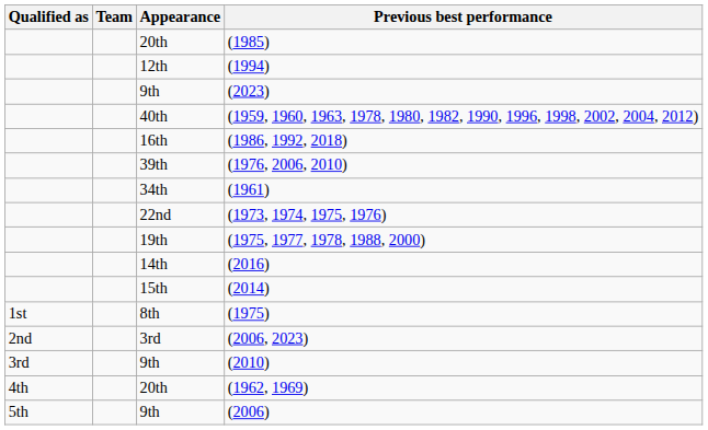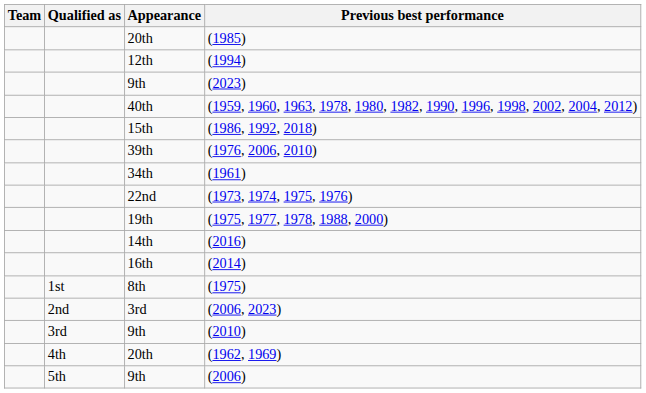 <table class="wikitable sortable">
 <tr>
+<th>Team</th>
 <th>Qualified as</th>
-<th>Team</th>
 <th data-sort-type="number">Appearance</th>
 <th>Previous best performance</th>
 </tr>
 <tr>
 <td></td>
 <td></td>
 <td>20th</td>
 <td> (<a href='#'>1985</a>)</td>
 </tr>
 <tr>
 <td></td>
 <td></td>
 <td>12th</td>
 <td> (<a href='#'>1994</a>)</td>
 </tr>
 <tr>
 <td></td>
 <td></td>
 <td>9th</td>
 <td> (<a href='#'>2023</a>)</td>
 </tr>
 <tr>
 <td></td>
 <td></td>
 <td>40th</td>
 <td> (<a href='#'>1959</a>, <a href='#'>1960</a>, <a href='#'>1963</a>, <a href='#'>1978</a>, <a href='#'>1980</a>, <a href='#'>1982</a>, <a href='#'>1990</a>, <a href='#'>1996</a>, <a href='#'>1998</a>, <a href='#'>2002</a>, <a href='#'>2004</a>, <a href='#'>2012</a>)</td>
 </tr>
 <tr>
 <td></td>
 <td></td>
-<td>16th</td>
+<td>15th</td>
 <td> (<a href='#'>1986</a>, <a href='#'>1992</a>, <a href='#'>2018</a>)</td>
 </tr>
 <tr>
 <td></td>
 <td></td>
 <td>39th</td>
 <td> (<a href='#'>1976</a>, <a href='#'>2006</a>, <a href='#'>2010</a>)</td>
 </tr>
 <tr>
 <td></td>
 <td></td>
 <td>34th</td>
 <td> (<a href='#'>1961</a>)</td>
 </tr>
 <tr>
 <td></td>
 <td></td>
 <td>22nd</td>
 <td> (<a href='#'>1973</a>, <a href='#'>1974</a>, <a href='#'>1975</a>, <a href='#'>1976</a>)</td>
 </tr>
 <tr>
 <td></td>
 <td></td>
 <td>19th</td>
 <td> (<a href='#'>1975</a>, <a href='#'>1977</a>, <a href='#'>1978</a>, <a href='#'>1988</a>, <a href='#'>2000</a>)</td>
 </tr>
 <tr>
 <td></td>
 <td></td>
 <td>14th</td>
 <td> (<a href='#'>2016</a>)</td>
 </tr>
 <tr>
 <td></td>
 <td></td>
-<td>15th</td>
+<td>16th</td>
 <td> (<a href='#'>2014</a>)</td>
 </tr>
 <tr>
+<td></td>
 <td>1st </td>
-<td></td>
 <td>8th</td>
 <td> (<a href='#'>1975</a>)</td>
 </tr>
 <tr>
+<td></td>
 <td>2nd </td>
-<td></td>
 <td>3rd</td>
 <td> (<a href='#'>2006</a>, <a href='#'>2023</a>)</td>
 </tr>
 <tr>
+<td></td>
 <td>3rd </td>
-<td></td>
 <td>9th</td>
 <td> (<a href='#'>2010</a>)</td>
 </tr>
 <tr>
+<td></td>
 <td>4th </td>
-<td></td>
 <td>20th</td>
 <td> (<a href='#'>1962</a>, <a href='#'>1969</a>)</td>
 </tr>
 <tr>
+<td></td>
 <td>5th </td>
-<td></td>
 <td>9th</td>
 <td> (<a href='#'>2006</a>)</td>
 </tr>
 </table>
